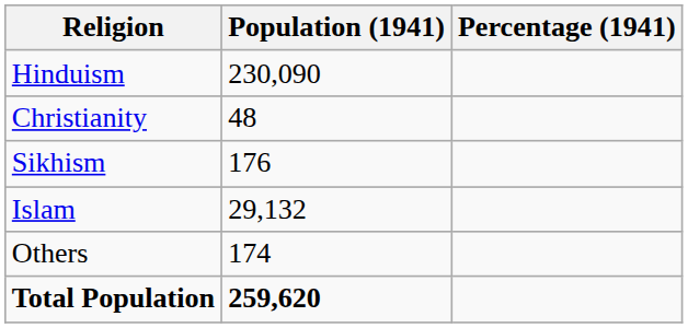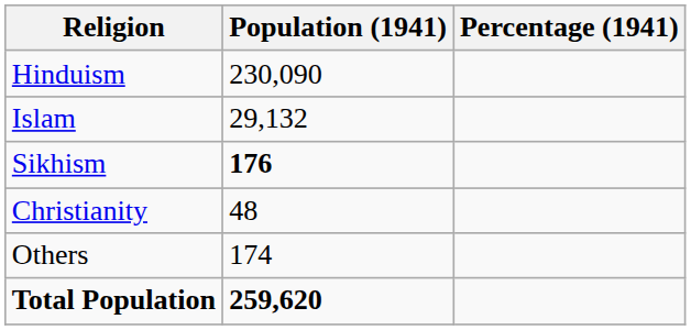 <table class="wikitable sortable">
 <tr>
 <th>Religion</th>
 <th>Population (1941)</th>
 <th>Percentage (1941)</th>
 </tr>
 <tr>
 <td><a href='#'>Hinduism</a> </td>
 <td>230,090</td>
 <td></td>
 </tr>
 <tr>
-<td><a href='#'>Christianity</a> </td>
-<td>48</td>
+<td><a href='#'>Islam</a> </td>
+<td>29,132</td>
 <td></td>
 </tr>
 <tr>
 <td><a href='#'>Sikhism</a> </td>
-<td>176</td>
+<td><strong>176</strong></td>
 <td></td>
 </tr>
 <tr>
-<td><a href='#'>Islam</a> </td>
-<td>29,132</td>
+<td><a href='#'>Christianity</a> </td>
+<td>48</td>
 <td></td>
 </tr>
 <tr>
 <td>Others</td>
 <td>174</td>
 <td></td>
 </tr>
 <tr>
 <td><strong>Total Population</strong></td>
 <td><strong>259,620</strong></td>
 <td><strong></strong></td>
 </tr>
 </table>
